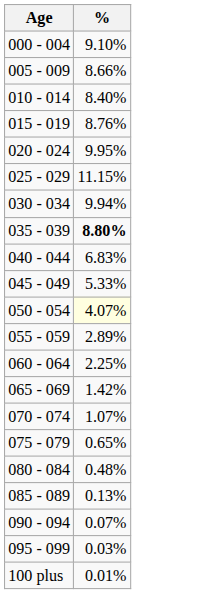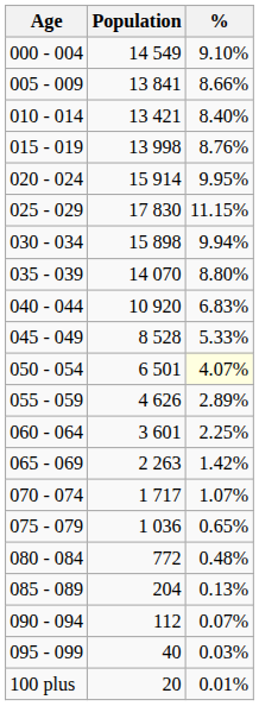 <table class="wikitable" style="font-size: 95%; text-align: right">
 <tr>
 <th>Age</th>
+<th>Population</th>
 <th>%</th>
 </tr>
 <tr>
 <td align=left>000 - 004</td>
+<td>14 549</td>
 <td>9.10%</td>
 </tr>
 <tr>
 <td align=left>005 - 009</td>
+<td>13 841</td>
 <td>8.66%</td>
 </tr>
 <tr>
 <td align=left>010 - 014</td>
+<td>13 421</td>
 <td>8.40%</td>
 </tr>
 <tr>
 <td align=left>015 - 019</td>
+<td>13 998</td>
 <td>8.76%</td>
 </tr>
 <tr>
 <td align=left>020 - 024</td>
+<td>15 914</td>
 <td>9.95%</td>
 </tr>
 <tr>
 <td align=left>025 - 029</td>
+<td>17 830</td>
 <td>11.15%</td>
 </tr>
 <tr>
 <td align=left>030 - 034</td>
+<td>15 898</td>
 <td>9.94%</td>
 </tr>
 <tr>
 <td align=left>035 - 039</td>
-<td><strong>8.80%</strong></td>
+<td>14 070</td>
+<td>8.80%</td>
 </tr>
 <tr>
 <td align=left>040 - 044</td>
+<td>10 920</td>
 <td>6.83%</td>
 </tr>
 <tr>
 <td align=left>045 - 049</td>
+<td>8 528</td>
 <td>5.33%</td>
 </tr>
 <tr>
 <td align=left>050 - 054</td>
+<td>6 501</td>
 <td style="background: lightyellow;">4.07%</td>
 </tr>
 <tr>
 <td align=left>055 - 059</td>
+<td>4 626</td>
 <td>2.89%</td>
 </tr>
 <tr>
 <td align=left>060 - 064</td>
+<td>3 601</td>
 <td>2.25%</td>
 </tr>
 <tr>
 <td align=left>065 - 069</td>
+<td>2 263</td>
 <td>1.42%</td>
 </tr>
 <tr>
 <td align=left>070 - 074</td>
+<td>1 717</td>
 <td>1.07%</td>
 </tr>
 <tr>
 <td align=left>075 - 079</td>
+<td>1 036</td>
 <td>0.65%</td>
 </tr>
 <tr>
 <td align=left>080 - 084</td>
+<td>772</td>
 <td>0.48%</td>
 </tr>
 <tr>
 <td align=left>085 - 089</td>
+<td>204</td>
 <td>0.13%</td>
 </tr>
 <tr>
 <td align=left>090 - 094</td>
+<td>112</td>
 <td>0.07%</td>
 </tr>
 <tr>
 <td align=left>095 - 099</td>
+<td>40</td>
 <td>0.03%</td>
 </tr>
 <tr>
 <td align=left>100 plus</td>
+<td>20</td>
 <td>0.01%</td>
 </tr>
 </table>
